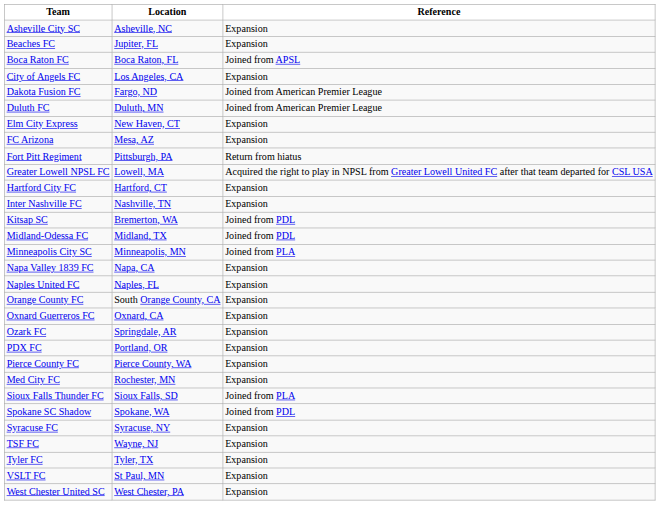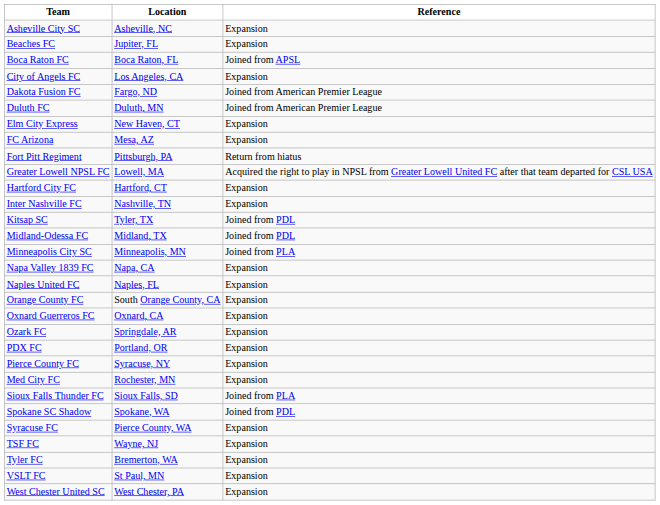 <table class="wikitable">
 <tr>
 <th style="background:white">Team</th>
 <th style="background:white">Location</th>
 <th style="background:white">Reference</th>
 </tr>
 <tr>
 <td><a href='#'>Asheville City SC</a></td>
 <td><a href='#'>Asheville, NC</a></td>
 <td>Expansion</td>
 </tr>
 <tr>
 <td><a href='#'>Beaches FC</a></td>
 <td><a href='#'>Jupiter, FL</a></td>
 <td>Expansion</td>
 </tr>
 <tr>
 <td><a href='#'>Boca Raton FC</a></td>
 <td><a href='#'>Boca Raton, FL</a></td>
 <td>Joined from <a href='#'>APSL</a></td>
 </tr>
 <tr>
 <td><a href='#'>City of Angels FC</a></td>
 <td><a href='#'>Los Angeles, CA</a></td>
 <td>Expansion</td>
 </tr>
 <tr>
 <td><a href='#'>Dakota Fusion FC</a></td>
 <td><a href='#'>Fargo, ND</a></td>
 <td>Joined from American Premier League</td>
 </tr>
 <tr>
 <td><a href='#'>Duluth FC</a></td>
 <td><a href='#'>Duluth, MN</a></td>
 <td>Joined from American Premier League</td>
 </tr>
 <tr>
 <td><a href='#'>Elm City Express</a></td>
 <td><a href='#'>New Haven, CT</a></td>
 <td>Expansion</td>
 </tr>
 <tr>
 <td><a href='#'>FC Arizona</a></td>
 <td><a href='#'>Mesa, AZ</a></td>
 <td>Expansion</td>
 </tr>
 <tr>
 <td><a href='#'>Fort Pitt Regiment</a></td>
 <td><a href='#'>Pittsburgh, PA</a></td>
 <td>Return from hiatus</td>
 </tr>
 <tr>
 <td><a href='#'>Greater Lowell NPSL FC</a></td>
 <td><a href='#'>Lowell, MA</a></td>
 <td>Acquired the right to play in NPSL from <a href='#'>Greater Lowell United FC</a> after that team departed for <a href='#'>CSL USA</a></td>
 </tr>
 <tr>
 <td><a href='#'>Hartford City FC</a></td>
 <td><a href='#'>Hartford, CT</a></td>
 <td>Expansion</td>
 </tr>
 <tr>
 <td><a href='#'>Inter Nashville FC</a></td>
 <td><a href='#'>Nashville, TN</a></td>
 <td>Expansion</td>
 </tr>
 <tr>
 <td><a href='#'>Kitsap SC</a></td>
-<td><a href='#'>Bremerton, WA</a></td>
+<td><a href='#'>Tyler, TX</a></td>
 <td>Joined from <a href='#'>PDL</a></td>
 </tr>
 <tr>
 <td><a href='#'>Midland-Odessa FC</a></td>
 <td><a href='#'>Midland, TX</a></td>
 <td>Joined from <a href='#'>PDL</a></td>
 </tr>
 <tr>
 <td><a href='#'>Minneapolis City SC</a></td>
 <td><a href='#'>Minneapolis, MN</a></td>
 <td>Joined from <a href='#'>PLA</a></td>
 </tr>
 <tr>
 <td><a href='#'>Napa Valley 1839 FC</a></td>
 <td><a href='#'>Napa, CA</a></td>
 <td>Expansion</td>
 </tr>
 <tr>
 <td><a href='#'>Naples United FC</a></td>
 <td><a href='#'>Naples, FL</a></td>
 <td>Expansion</td>
 </tr>
 <tr>
 <td><a href='#'>Orange County FC</a></td>
 <td>South <a href='#'>Orange County, CA</a></td>
 <td>Expansion</td>
 </tr>
 <tr>
 <td><a href='#'>Oxnard Guerreros FC</a></td>
 <td><a href='#'>Oxnard, CA</a></td>
 <td>Expansion</td>
 </tr>
 <tr>
 <td><a href='#'>Ozark FC</a></td>
 <td><a href='#'>Springdale, AR</a></td>
 <td>Expansion</td>
 </tr>
 <tr>
 <td><a href='#'>PDX FC</a></td>
 <td><a href='#'>Portland, OR</a></td>
 <td>Expansion</td>
 </tr>
 <tr>
 <td><a href='#'>Pierce County FC</a></td>
-<td><a href='#'>Pierce County, WA</a></td>
+<td><a href='#'>Syracuse, NY</a></td>
 <td>Expansion</td>
 </tr>
 <tr>
 <td><a href='#'>Med City FC</a></td>
 <td><a href='#'>Rochester, MN</a></td>
 <td>Expansion</td>
 </tr>
 <tr>
 <td><a href='#'>Sioux Falls Thunder FC</a></td>
 <td><a href='#'>Sioux Falls, SD</a></td>
 <td>Joined from <a href='#'>PLA</a></td>
 </tr>
 <tr>
 <td><a href='#'>Spokane SC Shadow</a></td>
 <td><a href='#'>Spokane, WA</a></td>
 <td>Joined from <a href='#'>PDL</a></td>
 </tr>
 <tr>
 <td><a href='#'>Syracuse FC</a></td>
-<td><a href='#'>Syracuse, NY</a></td>
+<td><a href='#'>Pierce County, WA</a></td>
 <td>Expansion</td>
 </tr>
 <tr>
 <td><a href='#'>TSF FC</a></td>
 <td><a href='#'>Wayne, NJ</a></td>
 <td>Expansion</td>
 </tr>
 <tr>
 <td><a href='#'>Tyler FC</a></td>
-<td><a href='#'>Tyler, TX</a></td>
+<td><a href='#'>Bremerton, WA</a></td>
 <td>Expansion</td>
 </tr>
 <tr>
 <td><a href='#'>VSLT FC</a></td>
 <td><a href='#'>St Paul, MN</a></td>
 <td>Expansion</td>
 </tr>
 <tr>
 <td><a href='#'>West Chester United SC</a></td>
 <td><a href='#'>West Chester, PA</a></td>
 <td>Expansion</td>
 </tr>
 </table>
